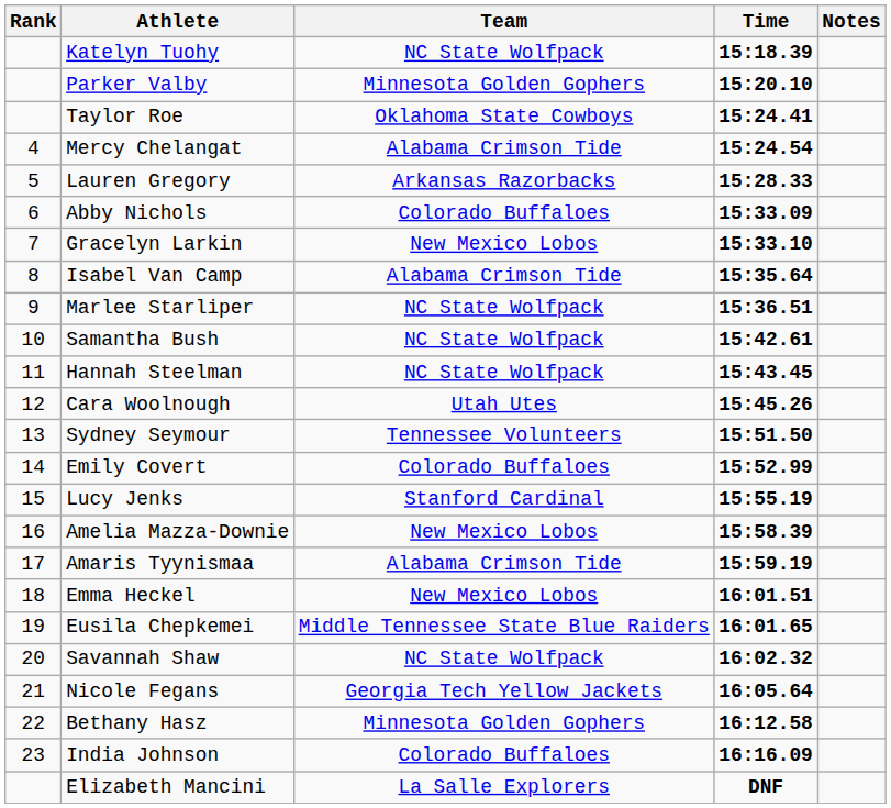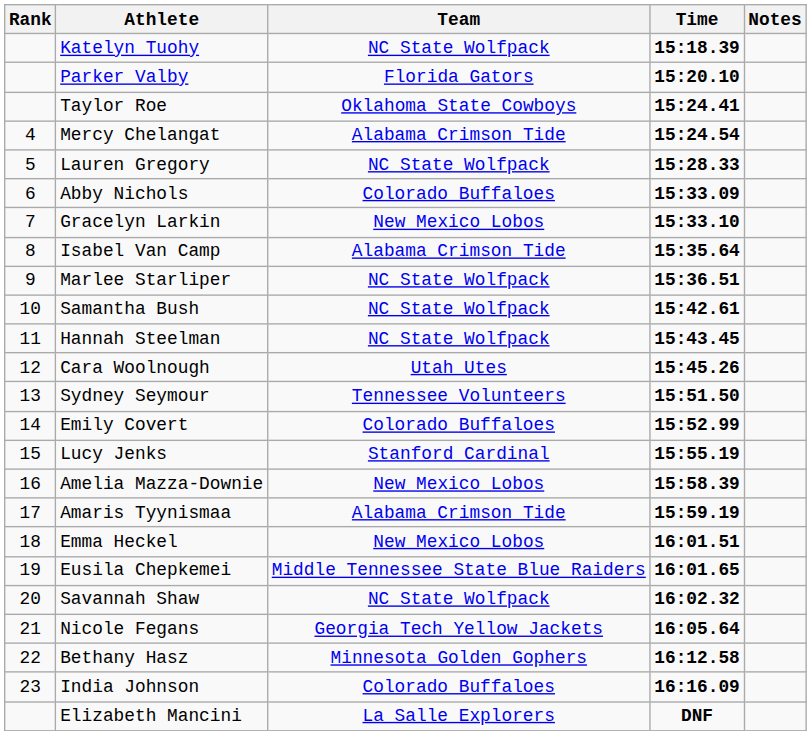 <table class="wikitable sortable" style="text-align:center">
 <tr>
 <th>Rank</th>
 <th>Athlete</th>
 <th>Team</th>
 <th>Time</th>
 <th>Notes</th>
 </tr>
 <tr>
 <td></td>
 <td align=left> <a href='#'>Katelyn Tuohy</a></td>
 <td><a href='#'>NC State Wolfpack</a></td>
 <td><strong>15:18.39</strong></td>
 <td></td>
 </tr>
 <tr>
 <td></td>
 <td align=left> <a href='#'>Parker Valby</a></td>
-<td><a href='#'>Minnesota Golden Gophers</a></td>
+<td><a href='#'>Florida Gators</a></td>
 <td><strong>15:20.10</strong></td>
 <td></td>
 </tr>
 <tr>
 <td></td>
 <td align=left> Taylor Roe</td>
 <td><a href='#'>Oklahoma State Cowboys</a></td>
 <td><strong>15:24.41</strong></td>
 <td></td>
 </tr>
 <tr>
 <td>4</td>
 <td align=left> Mercy Chelangat</td>
 <td><a href='#'>Alabama Crimson Tide</a></td>
 <td><strong>15:24.54</strong></td>
 <td></td>
 </tr>
 <tr>
 <td>5</td>
 <td align=left> Lauren Gregory</td>
-<td><a href='#'>Arkansas Razorbacks</a></td>
+<td><a href='#'>NC State Wolfpack</a></td>
 <td><strong>15:28.33</strong></td>
 <td></td>
 </tr>
 <tr>
 <td>6</td>
 <td align=left> Abby Nichols</td>
 <td><a href='#'>Colorado Buffaloes</a></td>
 <td><strong>15:33.09</strong></td>
 <td></td>
 </tr>
 <tr>
 <td>7</td>
 <td align=left> Gracelyn Larkin</td>
 <td><a href='#'>New Mexico Lobos</a></td>
 <td><strong>15:33.10</strong></td>
 <td></td>
 </tr>
 <tr>
 <td>8</td>
 <td align=left> Isabel Van Camp</td>
 <td><a href='#'>Alabama Crimson Tide</a></td>
 <td><strong>15:35.64</strong></td>
 <td></td>
 </tr>
 <tr>
 <td>9</td>
 <td align=left> Marlee Starliper</td>
 <td><a href='#'>NC State Wolfpack</a></td>
 <td><strong>15:36.51</strong></td>
 <td></td>
 </tr>
 <tr>
 <td>10</td>
 <td align=left> Samantha Bush</td>
 <td><a href='#'>NC State Wolfpack</a></td>
 <td><strong>15:42.61</strong></td>
 <td></td>
 </tr>
 <tr>
 <td>11</td>
 <td align=left> Hannah Steelman</td>
 <td><a href='#'>NC State Wolfpack</a></td>
 <td><strong>15:43.45</strong></td>
 <td></td>
 </tr>
 <tr>
 <td>12</td>
 <td align=left> Cara Woolnough</td>
 <td><a href='#'>Utah Utes</a></td>
 <td><strong>15:45.26</strong></td>
 <td></td>
 </tr>
 <tr>
 <td>13</td>
 <td align=left> Sydney Seymour</td>
 <td><a href='#'>Tennessee Volunteers</a></td>
 <td><strong>15:51.50</strong></td>
 <td></td>
 </tr>
 <tr>
 <td>14</td>
 <td align=left> Emily Covert</td>
 <td><a href='#'>Colorado Buffaloes</a></td>
 <td><strong>15:52.99</strong></td>
 <td></td>
 </tr>
 <tr>
 <td>15</td>
 <td align=left> Lucy Jenks</td>
 <td><a href='#'>Stanford Cardinal</a></td>
 <td><strong>15:55.19</strong></td>
 <td></td>
 </tr>
 <tr>
 <td>16</td>
 <td align=left> Amelia Mazza-Downie</td>
 <td><a href='#'>New Mexico Lobos</a></td>
 <td><strong>15:58.39</strong></td>
 <td></td>
 </tr>
 <tr>
 <td>17</td>
 <td align=left> Amaris Tyynismaa</td>
 <td><a href='#'>Alabama Crimson Tide</a></td>
 <td><strong>15:59.19</strong></td>
 <td></td>
 </tr>
 <tr>
 <td>18</td>
 <td align=left> Emma Heckel</td>
 <td><a href='#'>New Mexico Lobos</a></td>
 <td><strong>16:01.51</strong></td>
 <td></td>
 </tr>
 <tr>
 <td>19</td>
 <td align=left> Eusila Chepkemei</td>
 <td><a href='#'>Middle Tennessee State Blue Raiders</a></td>
 <td><strong>16:01.65</strong></td>
 <td></td>
 </tr>
 <tr>
 <td>20</td>
 <td align=left> Savannah Shaw</td>
 <td><a href='#'>NC State Wolfpack</a></td>
 <td><strong>16:02.32</strong></td>
 <td></td>
 </tr>
 <tr>
 <td>21</td>
 <td align=left> Nicole Fegans</td>
 <td><a href='#'>Georgia Tech Yellow Jackets</a></td>
 <td><strong>16:05.64</strong></td>
 <td></td>
 </tr>
 <tr>
 <td>22</td>
 <td align=left> Bethany Hasz</td>
 <td><a href='#'>Minnesota Golden Gophers</a></td>
 <td><strong>16:12.58</strong></td>
 <td></td>
 </tr>
 <tr>
 <td>23</td>
 <td align=left> India Johnson</td>
 <td><a href='#'>Colorado Buffaloes</a></td>
 <td><strong>16:16.09</strong></td>
 <td></td>
 </tr>
 <tr>
 <td></td>
 <td align="left"> Elizabeth Mancini</td>
 <td><a href='#'>La Salle Explorers</a></td>
 <td><strong>DNF</strong></td>
 <td></td>
 </tr>
 </table>
